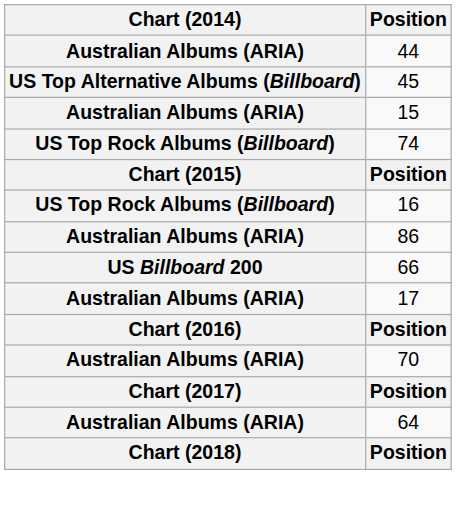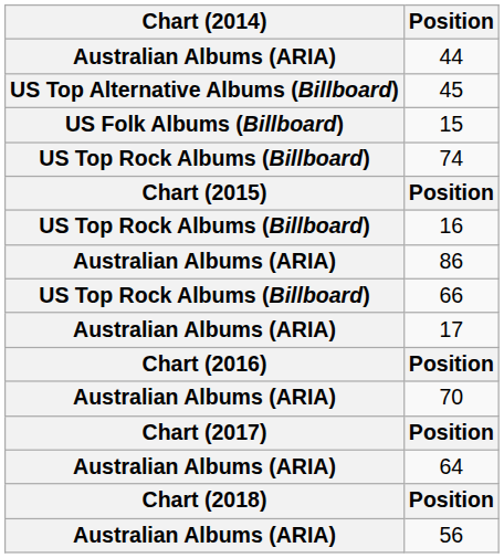 <table class="wikitable plainrowheaders" style="text-align:center">
 <tr>
 <th scope="col">Chart (2014)</th>
 <th scope="col">Position</th>
 </tr>
 <tr>
 <th scope="row">Australian Albums (ARIA)</th>
 <td>44</td>
 </tr>
 <tr>
 <th scope="row">US Top Alternative Albums (<em>Billboard</em>)</th>
 <td>45</td>
 </tr>
 <tr>
-<th scope="row">Australian Albums (ARIA)</th>
+<th scope="row">US Folk Albums (<em>Billboard</em>)</th>
 <td>15</td>
 </tr>
 <tr>
 <th scope="row">US Top Rock Albums (<em>Billboard</em>)</th>
 <td>74</td>
 </tr>
 <tr>
 <th scope="col">Chart (2015)</th>
 <th scope="col">Position</th>
 </tr>
 <tr>
 <th scope="row">US Top Rock Albums (<em>Billboard</em>)</th>
 <td>16</td>
 </tr>
 <tr>
 <th scope="row">Australian Albums (ARIA)</th>
 <td>86</td>
 </tr>
 <tr>
-<th scope="row">US <em>Billboard</em> 200</th>
+<th scope="row">US Top Rock Albums (<em>Billboard</em>)</th>
 <td>66</td>
 </tr>
 <tr>
 <th scope="row">Australian Albums (ARIA)</th>
 <td>17</td>
 </tr>
 <tr>
 <th scope="col">Chart (2016)</th>
 <th scope="col">Position</th>
 </tr>
 <tr>
 <th scope="row">Australian Albums (ARIA)</th>
 <td>70</td>
 </tr>
 <tr>
 <th scope="col">Chart (2017)</th>
 <th scope="col">Position</th>
 </tr>
 <tr>
 <th scope="row">Australian Albums (ARIA)</th>
 <td>64</td>
 </tr>
 <tr>
 <th scope="col">Chart (2018)</th>
 <th scope="col">Position</th>
 </tr>
+<tr>
+<th scope="row">Australian Albums (ARIA)</th>
+<td>56</td>
+</tr>
 </table>
